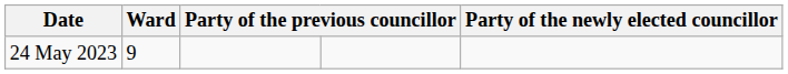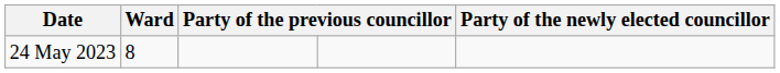 <table class="wikitable">
 <tr>
 <th>Date</th>
 <th>Ward</th>
 <th colspan=2>Party of the previous councillor</th>
 <th colspan=2>Party of the newly elected councillor</th>
 </tr>
 <tr>
 <td>24 May 2023</td>
-<td>9</td>
+<td>8</td>
 <td></td>
 <td></td>
 </tr>
 </table>
